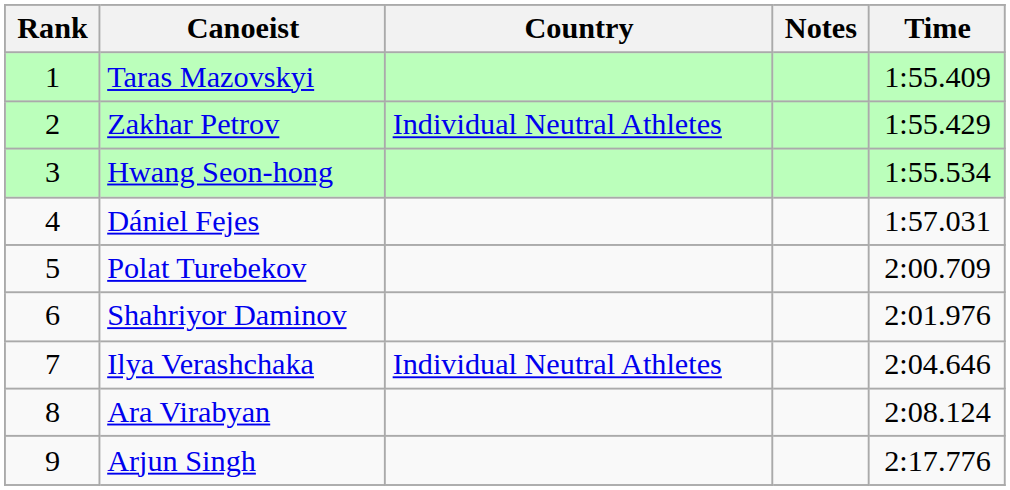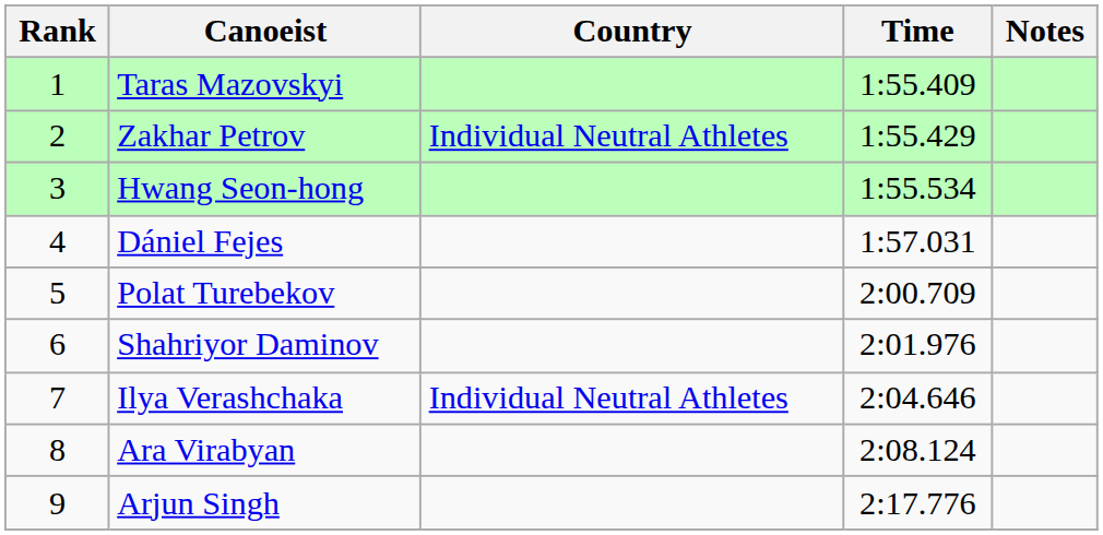 <table class="wikitable" style="text-align:center;width: 60%">
 <tr>
 <th>Rank</th>
 <th>Canoeist</th>
 <th>Country</th>
+<th>Time</th>
 <th>Notes</th>
-<th>Time</th>
 </tr>
 <tr bgcolor=bbffbb>
 <td>1</td>
 <td align="left"><a href='#'>Taras Mazovskyi</a></td>
 <td align="left"></td>
+<td>1:55.409</td>
 <td></td>
-<td>1:55.409</td>
 </tr>
 <tr bgcolor=bbffbb>
 <td>2</td>
 <td align="left"><a href='#'>Zakhar Petrov</a></td>
 <td align="left"><a href='#'>Individual Neutral Athletes</a></td>
+<td>1:55.429</td>
 <td></td>
-<td>1:55.429</td>
 </tr>
 <tr bgcolor=bbffbb>
 <td>3</td>
 <td align="left"><a href='#'>Hwang Seon-hong</a></td>
 <td align="left"></td>
+<td>1:55.534</td>
 <td></td>
-<td>1:55.534</td>
 </tr>
 <tr>
 <td>4</td>
 <td align="left"><a href='#'>Dániel Fejes</a></td>
 <td align="left"></td>
+<td>1:57.031</td>
 <td></td>
-<td>1:57.031</td>
 </tr>
 <tr>
 <td>5</td>
 <td align="left"><a href='#'>Polat Turebekov</a></td>
 <td align="left"></td>
+<td>2:00.709</td>
 <td></td>
-<td>2:00.709</td>
 </tr>
 <tr>
 <td>6</td>
 <td align="left"><a href='#'>Shahriyor Daminov</a></td>
 <td align="left"></td>
+<td>2:01.976</td>
 <td></td>
-<td>2:01.976</td>
 </tr>
 <tr>
 <td>7</td>
 <td align="left"><a href='#'>Ilya Verashchaka</a></td>
 <td align="left"><a href='#'>Individual Neutral Athletes</a></td>
+<td>2:04.646</td>
 <td></td>
-<td>2:04.646</td>
 </tr>
 <tr>
 <td>8</td>
 <td align="left"><a href='#'>Ara Virabyan</a></td>
 <td align="left"></td>
+<td>2:08.124</td>
 <td></td>
-<td>2:08.124</td>
 </tr>
 <tr>
 <td>9</td>
 <td align="left"><a href='#'>Arjun Singh</a></td>
 <td align="left"></td>
+<td>2:17.776</td>
 <td></td>
-<td>2:17.776</td>
 </tr>
 </table>
